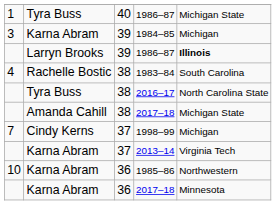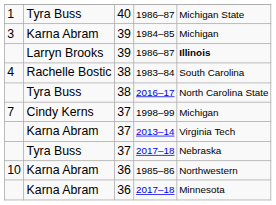 <table class="wikitable">
 <tr>
 </tr>
 <tr>
 <td>1</td>
 <td>Tyra Buss</td>
 <td>40</td>
 <td style="font-size:80%;">1986–87</td>
 <td style="font-size:80%;">Michigan State</td>
 </tr>
 <tr>
 <td>3</td>
 <td>Karna Abram</td>
 <td>39</td>
 <td style="font-size:80%;">1984–85</td>
 <td style="font-size:80%;">Michigan</td>
 </tr>
 <tr>
 <td></td>
 <td>Larryn Brooks</td>
 <td>39</td>
 <td style="font-size:80%;">1986–87</td>
 <td style="font-size:80%;"><strong>Illinois</strong></td>
 </tr>
 <tr>
 <td>4</td>
 <td>Rachelle Bostic</td>
 <td>38</td>
 <td style="font-size:80%;">1983–84</td>
 <td style="font-size:80%;">South Carolina</td>
 </tr>
 <tr>
 <td></td>
 <td>Tyra Buss</td>
 <td>38</td>
 <td style="font-size:80%;"><a href='#'>2016–17</a></td>
 <td style="font-size:80%;">North Carolina State</td>
 </tr>
 <tr>
-<td></td>
-<td>Amanda Cahill</td>
-<td>38</td>
-<td style="font-size:80%;"><a href='#'>2017–18</a></td>
-<td style="font-size:80%;">Michigan State</td>
-</tr>
-<tr>
 <td>7</td>
 <td>Cindy Kerns</td>
 <td>37</td>
 <td style="font-size:80%;">1998–99</td>
 <td style="font-size:80%;">Michigan</td>
 </tr>
 <tr>
 <td></td>
 <td>Karna Abram</td>
 <td>37</td>
 <td style="font-size:80%;"><a href='#'>2013–14</a></td>
 <td style="font-size:80%;">Virginia Tech</td>
+</tr>
+<tr>
+<td></td>
+<td>Tyra Buss</td>
+<td>37</td>
+<td style="font-size:80%;"><a href='#'>2017–18</a></td>
+<td style="font-size:80%;">Nebraska</td>
 </tr>
 <tr>
 <td>10</td>
 <td>Karna Abram</td>
 <td>36</td>
 <td style="font-size:80%;">1985–86</td>
 <td style="font-size:80%;">Northwestern</td>
 </tr>
 <tr>
 <td></td>
 <td>Karna Abram</td>
 <td>36</td>
 <td style="font-size:80%;"><a href='#'>2017–18</a></td>
 <td style="font-size:80%;">Minnesota</td>
 </tr>
 </table>
